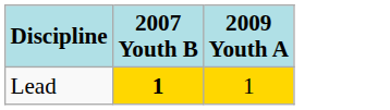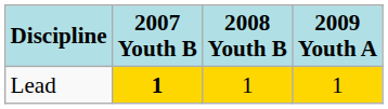 <table class="wikitable" style="text-align: center;">
 <tr>
 <th style="background: #b0e0e6;">Discipline</th>
 <th style="background: #b0e0e6;">2007<br>Youth B</th>
+<th style="background: #b0e0e6;">2008<br>Youth B</th>
 <th style="background: #b0e0e6;">2009<br>Youth A</th>
 </tr>
 <tr>
 <td align="left">Lead</td>
 <td style="background: gold;"><strong>1</strong></td>
 <td style="background: gold;">1</td>
+<td style="background: gold;">1</td>
 </tr>
 </table>
